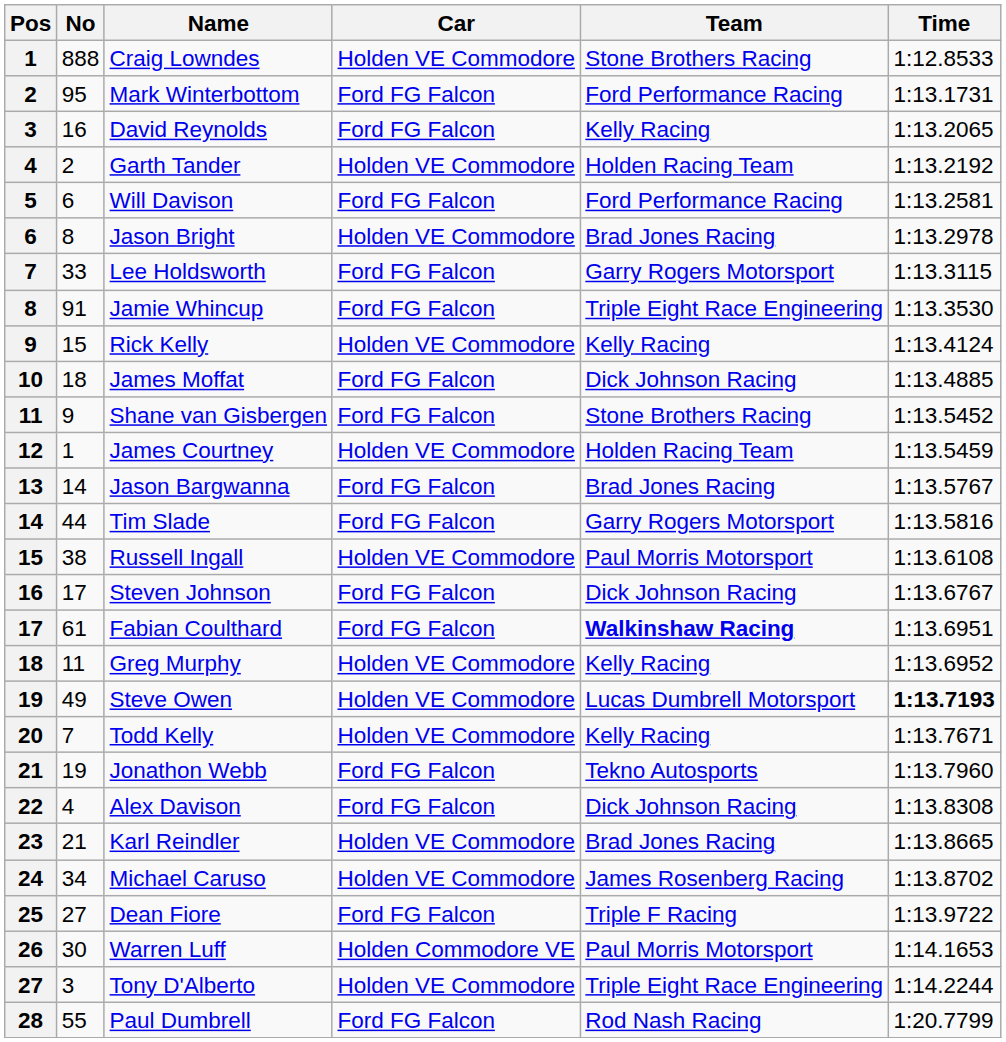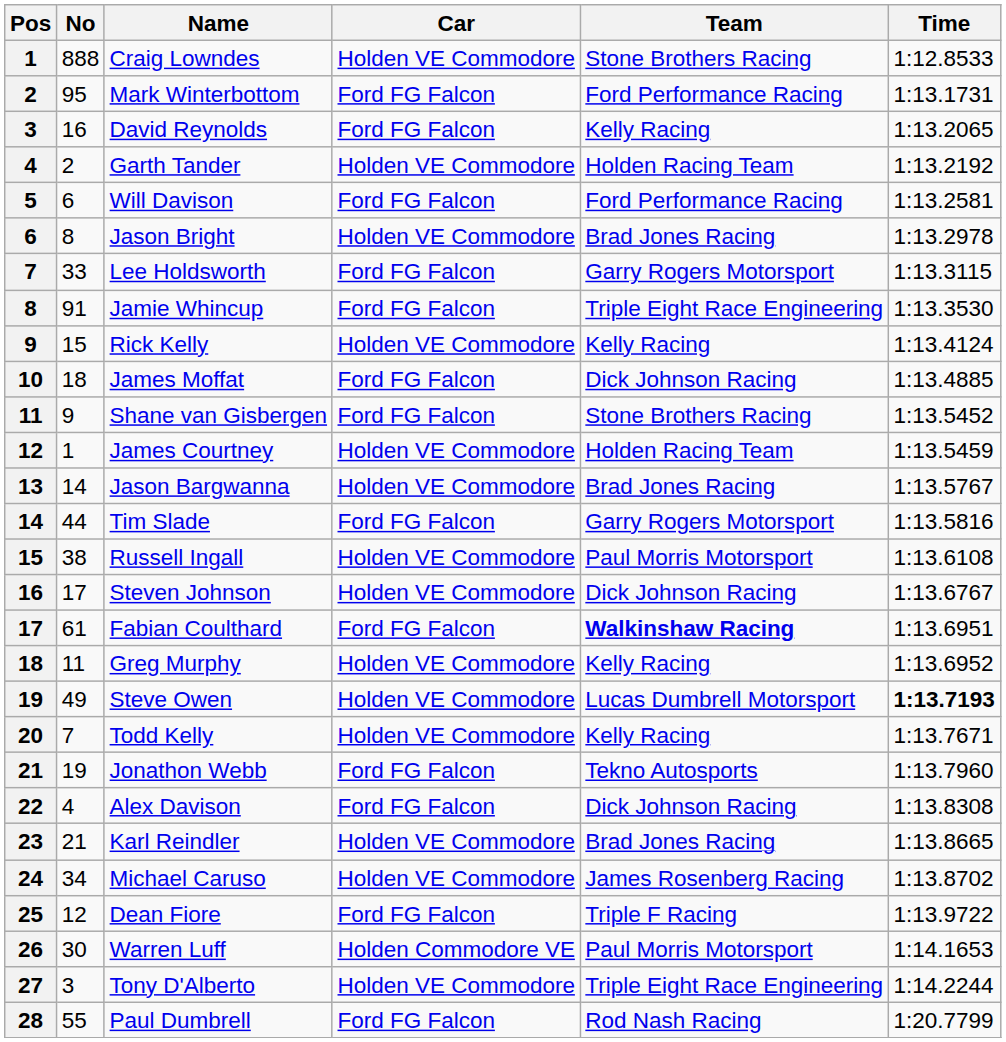 <table class="wikitable" style="font-size: 95%;">
 <tr>
 <th>Pos</th>
 <th>No</th>
 <th>Name</th>
 <th>Car</th>
 <th>Team</th>
 <th>Time</th>
 </tr>
 <tr>
 <th>1</th>
 <td>888</td>
 <td><a href='#'>Craig Lowndes</a></td>
 <td><a href='#'>Holden VE Commodore</a></td>
 <td><a href='#'>Stone Brothers Racing</a></td>
 <td>1:12.8533</td>
 </tr>
 <tr>
 <th>2</th>
 <td>95</td>
 <td><a href='#'>Mark Winterbottom</a></td>
 <td><a href='#'>Ford FG Falcon</a></td>
 <td><a href='#'>Ford Performance Racing</a></td>
 <td>1:13.1731</td>
 </tr>
 <tr>
 <th>3</th>
 <td>16</td>
 <td><a href='#'>David Reynolds</a></td>
 <td><a href='#'>Ford FG Falcon</a></td>
 <td><a href='#'>Kelly Racing</a></td>
 <td>1:13.2065</td>
 </tr>
 <tr>
 <th>4</th>
 <td>2</td>
 <td><a href='#'>Garth Tander</a></td>
 <td><a href='#'>Holden VE Commodore</a></td>
 <td><a href='#'>Holden Racing Team</a></td>
 <td>1:13.2192</td>
 </tr>
 <tr>
 <th>5</th>
 <td>6</td>
 <td><a href='#'>Will Davison</a></td>
 <td><a href='#'>Ford FG Falcon</a></td>
 <td><a href='#'>Ford Performance Racing</a></td>
 <td>1:13.2581</td>
 </tr>
 <tr>
 <th>6</th>
 <td>8</td>
 <td><a href='#'>Jason Bright</a></td>
 <td><a href='#'>Holden VE Commodore</a></td>
 <td><a href='#'>Brad Jones Racing</a></td>
 <td>1:13.2978</td>
 </tr>
 <tr>
 <th>7</th>
 <td>33</td>
 <td><a href='#'>Lee Holdsworth</a></td>
 <td><a href='#'>Ford FG Falcon</a></td>
 <td><a href='#'>Garry Rogers Motorsport</a></td>
 <td>1:13.3115</td>
 </tr>
 <tr>
 <th>8</th>
 <td>91</td>
 <td><a href='#'>Jamie Whincup</a></td>
 <td><a href='#'>Ford FG Falcon</a></td>
 <td><a href='#'>Triple Eight Race Engineering</a></td>
 <td>1:13.3530</td>
 </tr>
 <tr>
 <th>9</th>
 <td>15</td>
 <td><a href='#'>Rick Kelly</a></td>
 <td><a href='#'>Holden VE Commodore</a></td>
 <td><a href='#'>Kelly Racing</a></td>
 <td>1:13.4124</td>
 </tr>
 <tr>
 <th>10</th>
 <td>18</td>
 <td><a href='#'>James Moffat</a></td>
 <td><a href='#'>Ford FG Falcon</a></td>
 <td><a href='#'>Dick Johnson Racing</a></td>
 <td>1:13.4885</td>
 </tr>
 <tr>
 <th>11</th>
 <td>9</td>
 <td><a href='#'>Shane van Gisbergen</a></td>
 <td><a href='#'>Ford FG Falcon</a></td>
 <td><a href='#'>Stone Brothers Racing</a></td>
 <td>1:13.5452</td>
 </tr>
 <tr>
 <th>12</th>
 <td>1</td>
 <td><a href='#'>James Courtney</a></td>
 <td><a href='#'>Holden VE Commodore</a></td>
 <td><a href='#'>Holden Racing Team</a></td>
 <td>1:13.5459</td>
 </tr>
 <tr>
 <th>13</th>
 <td>14</td>
 <td><a href='#'>Jason Bargwanna</a></td>
-<td><a href='#'>Ford FG Falcon</a></td>
+<td><a href='#'>Holden VE Commodore</a></td>
 <td><a href='#'>Brad Jones Racing</a></td>
 <td>1:13.5767</td>
 </tr>
 <tr>
 <th>14</th>
 <td>44</td>
 <td><a href='#'>Tim Slade</a></td>
 <td><a href='#'>Ford FG Falcon</a></td>
 <td><a href='#'>Garry Rogers Motorsport</a></td>
 <td>1:13.5816</td>
 </tr>
 <tr>
 <th>15</th>
 <td>38</td>
 <td><a href='#'>Russell Ingall</a></td>
 <td><a href='#'>Holden VE Commodore</a></td>
 <td><a href='#'>Paul Morris Motorsport</a></td>
 <td>1:13.6108</td>
 </tr>
 <tr>
 <th>16</th>
 <td>17</td>
 <td><a href='#'>Steven Johnson</a></td>
-<td><a href='#'>Ford FG Falcon</a></td>
+<td><a href='#'>Holden VE Commodore</a></td>
 <td><a href='#'>Dick Johnson Racing</a></td>
 <td>1:13.6767</td>
 </tr>
 <tr>
 <th>17</th>
 <td>61</td>
 <td><a href='#'>Fabian Coulthard</a></td>
 <td><a href='#'>Ford FG Falcon</a></td>
 <td><strong><a href='#'>Walkinshaw Racing</a></strong></td>
 <td>1:13.6951</td>
 </tr>
 <tr>
 <th>18</th>
 <td>11</td>
 <td><a href='#'>Greg Murphy</a></td>
 <td><a href='#'>Holden VE Commodore</a></td>
 <td><a href='#'>Kelly Racing</a></td>
 <td>1:13.6952</td>
 </tr>
 <tr>
 <th>19</th>
 <td>49</td>
 <td><a href='#'>Steve Owen</a></td>
 <td><a href='#'>Holden VE Commodore</a></td>
 <td><a href='#'>Lucas Dumbrell Motorsport</a></td>
 <td><strong>1:13.7193</strong></td>
 </tr>
 <tr>
 <th>20</th>
 <td>7</td>
 <td><a href='#'>Todd Kelly</a></td>
 <td><a href='#'>Holden VE Commodore</a></td>
 <td><a href='#'>Kelly Racing</a></td>
 <td>1:13.7671</td>
 </tr>
 <tr>
 <th>21</th>
 <td>19</td>
 <td><a href='#'>Jonathon Webb</a></td>
 <td><a href='#'>Ford FG Falcon</a></td>
 <td><a href='#'>Tekno Autosports</a></td>
 <td>1:13.7960</td>
 </tr>
 <tr>
 <th>22</th>
 <td>4</td>
 <td><a href='#'>Alex Davison</a></td>
 <td><a href='#'>Ford FG Falcon</a></td>
 <td><a href='#'>Dick Johnson Racing</a></td>
 <td>1:13.8308</td>
 </tr>
 <tr>
 <th>23</th>
 <td>21</td>
 <td><a href='#'>Karl Reindler</a></td>
 <td><a href='#'>Holden VE Commodore</a></td>
 <td><a href='#'>Brad Jones Racing</a></td>
 <td>1:13.8665</td>
 </tr>
 <tr>
 <th>24</th>
 <td>34</td>
 <td><a href='#'>Michael Caruso</a></td>
 <td><a href='#'>Holden VE Commodore</a></td>
 <td><a href='#'>James Rosenberg Racing</a></td>
 <td>1:13.8702</td>
 </tr>
 <tr>
 <th>25</th>
-<td>27</td>
+<td>12</td>
 <td><a href='#'>Dean Fiore</a></td>
 <td><a href='#'>Ford FG Falcon</a></td>
 <td><a href='#'>Triple F Racing</a></td>
 <td>1:13.9722</td>
 </tr>
 <tr>
 <th>26</th>
 <td>30</td>
 <td><a href='#'>Warren Luff</a></td>
 <td><a href='#'>Holden Commodore VE</a></td>
 <td><a href='#'>Paul Morris Motorsport</a></td>
 <td>1:14.1653</td>
 </tr>
 <tr>
 <th>27</th>
 <td>3</td>
 <td><a href='#'>Tony D'Alberto</a></td>
 <td><a href='#'>Holden VE Commodore</a></td>
 <td><a href='#'>Triple Eight Race Engineering</a></td>
 <td>1:14.2244</td>
 </tr>
 <tr>
 <th>28</th>
 <td>55</td>
 <td><a href='#'>Paul Dumbrell</a></td>
 <td><a href='#'>Ford FG Falcon</a></td>
 <td><a href='#'>Rod Nash Racing</a></td>
 <td>1:20.7799</td>
 </tr>
 <tr>
 </tr>
 </table>
